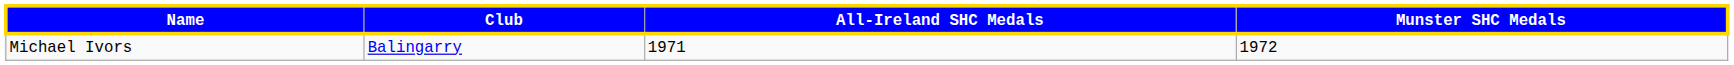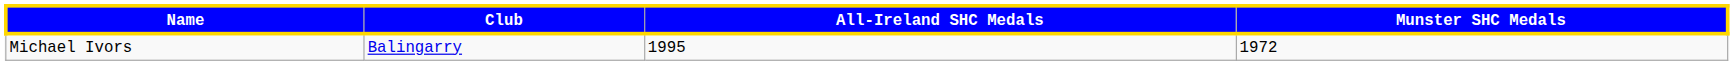 <table class="wikitable" width="90%">
 <tr style="text-align:center;background:blue;color:white;border:3px solid gold;">
 <td><strong>Name</strong></td>
 <td><strong>Club</strong></td>
 <td><strong>All-Ireland SHC Medals</strong></td>
 <td><strong>Munster SHC Medals</strong></td>
 </tr>
 <tr>
 <td>Michael Ivors</td>
 <td><a href='#'>Balingarry</a></td>
-<td>1971</td>
+<td>1995</td>
 <td>1972</td>
 </tr>
 </table>
